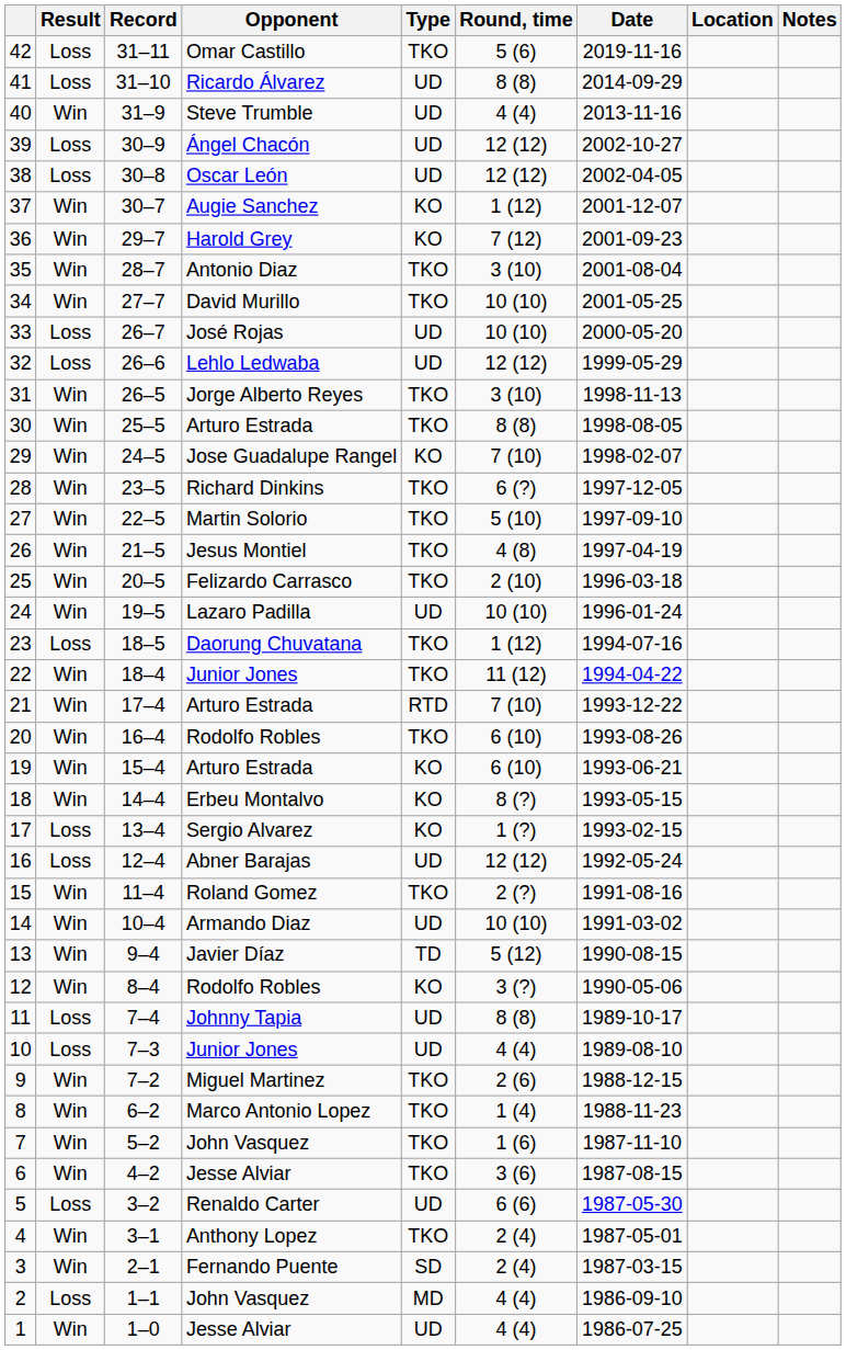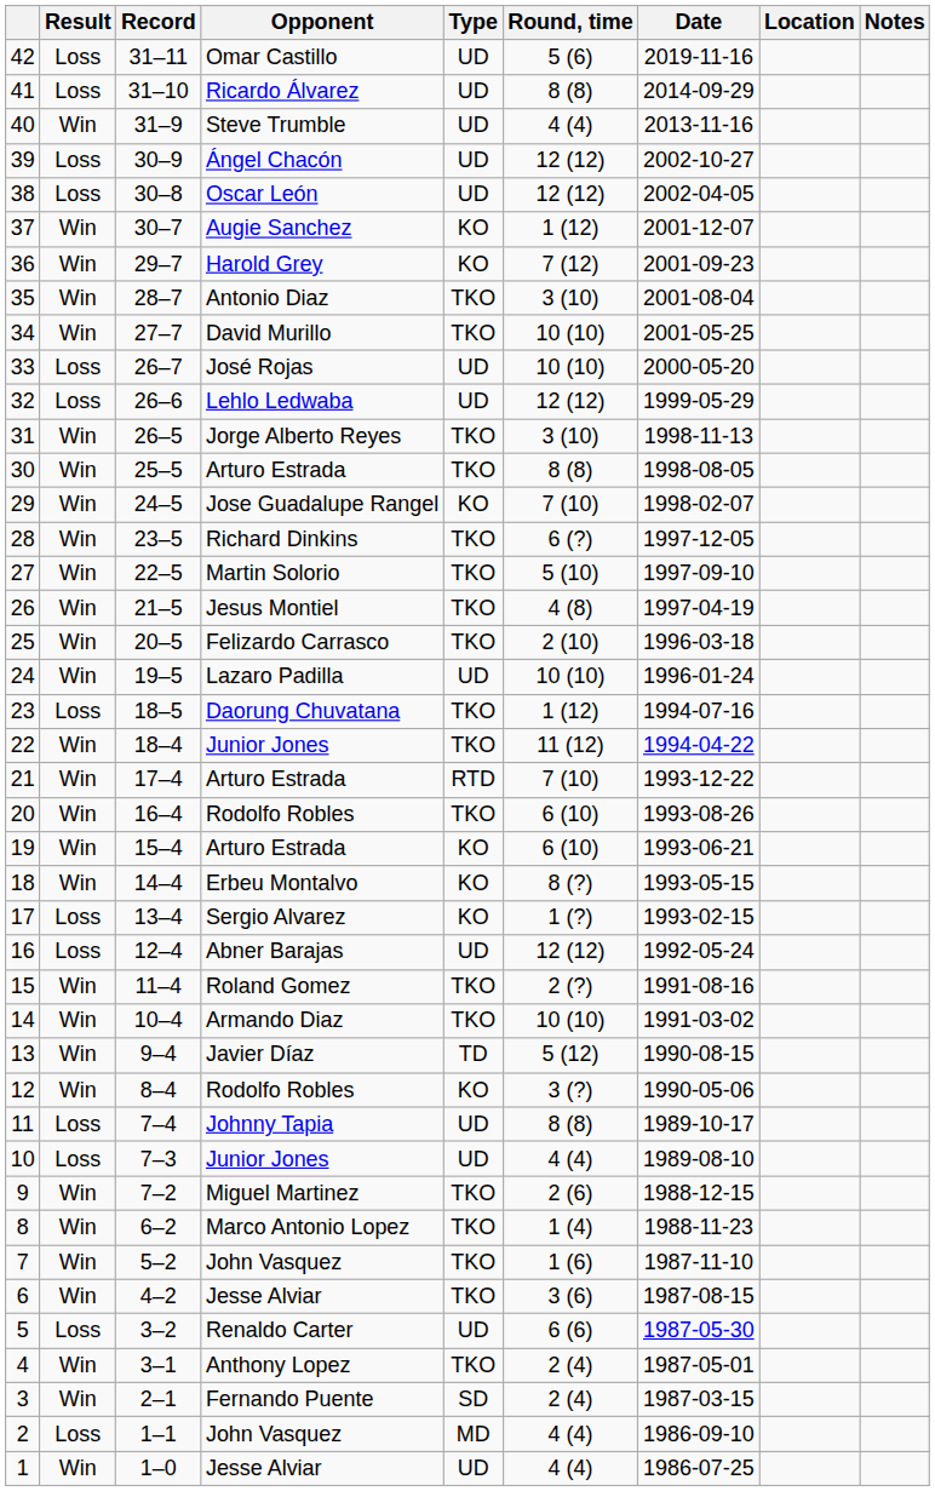 <table class=wikitable style=text-align:center>
 <tr>
 <th></th>
 <th>Result</th>
 <th>Record</th>
 <th>Opponent</th>
 <th>Type</th>
 <th>Round, time</th>
 <th>Date</th>
 <th>Location</th>
 <th>Notes</th>
 </tr>
 <tr>
 <td>42</td>
 <td>Loss</td>
 <td>31–11</td>
 <td align=left>Omar Castillo</td>
-<td>TKO</td>
+<td>UD</td>
 <td>5 (6)</td>
 <td>2019-11-16</td>
 <td align=left></td>
 <td align=left></td>
 </tr>
 <tr>
 <td>41</td>
 <td>Loss</td>
 <td>31–10</td>
 <td align=left><a href='#'>Ricardo Álvarez</a></td>
 <td>UD</td>
 <td>8 (8)</td>
 <td>2014-09-29</td>
 <td align=left></td>
 <td align=left></td>
 </tr>
 <tr>
 <td>40</td>
 <td>Win</td>
 <td>31–9</td>
 <td align=left>Steve Trumble</td>
 <td>UD</td>
 <td>4 (4)</td>
 <td>2013-11-16</td>
 <td align=left></td>
 <td align=left></td>
 </tr>
 <tr>
 <td>39</td>
 <td>Loss</td>
 <td>30–9</td>
 <td align=left><a href='#'>Ángel Chacón</a></td>
 <td>UD</td>
 <td>12 (12)</td>
 <td>2002-10-27</td>
 <td align=left></td>
 <td align=left></td>
 </tr>
 <tr>
 <td>38</td>
 <td>Loss</td>
 <td>30–8</td>
 <td align=left><a href='#'>Oscar León</a></td>
 <td>UD</td>
 <td>12 (12)</td>
 <td>2002-04-05</td>
 <td align=left></td>
 <td align=left></td>
 </tr>
 <tr>
 <td>37</td>
 <td>Win</td>
 <td>30–7</td>
 <td align=left><a href='#'>Augie Sanchez</a></td>
 <td>KO</td>
 <td>1 (12)</td>
 <td>2001-12-07</td>
 <td align=left></td>
 <td align=left></td>
 </tr>
 <tr>
 <td>36</td>
 <td>Win</td>
 <td>29–7</td>
 <td align=left><a href='#'>Harold Grey</a></td>
 <td>KO</td>
 <td>7 (12)</td>
 <td>2001-09-23</td>
 <td align=left></td>
 <td align=left></td>
 </tr>
 <tr>
 <td>35</td>
 <td>Win</td>
 <td>28–7</td>
 <td align=left>Antonio Diaz</td>
 <td>TKO</td>
 <td>3 (10)</td>
 <td>2001-08-04</td>
 <td align=left></td>
 <td align=left></td>
 </tr>
 <tr>
 <td>34</td>
 <td>Win</td>
 <td>27–7</td>
 <td align=left>David Murillo</td>
 <td>TKO</td>
 <td>10 (10)</td>
 <td>2001-05-25</td>
 <td align=left></td>
 <td align=left></td>
 </tr>
 <tr>
 <td>33</td>
 <td>Loss</td>
 <td>26–7</td>
 <td align=left>José Rojas</td>
 <td>UD</td>
 <td>10 (10)</td>
 <td>2000-05-20</td>
 <td align=left></td>
 <td align=left></td>
 </tr>
 <tr>
 <td>32</td>
 <td>Loss</td>
 <td>26–6</td>
 <td align=left><a href='#'>Lehlo Ledwaba</a></td>
 <td>UD</td>
 <td>12 (12)</td>
 <td>1999-05-29</td>
 <td align=left></td>
 <td align=left></td>
 </tr>
 <tr>
 <td>31</td>
 <td>Win</td>
 <td>26–5</td>
 <td align=left>Jorge Alberto Reyes</td>
 <td>TKO</td>
 <td>3 (10)</td>
 <td>1998-11-13</td>
 <td align=left></td>
 <td align=left></td>
 </tr>
 <tr>
 <td>30</td>
 <td>Win</td>
 <td>25–5</td>
 <td align=left>Arturo Estrada</td>
 <td>TKO</td>
 <td>8 (8)</td>
 <td>1998-08-05</td>
 <td align=left></td>
 <td align=left></td>
 </tr>
 <tr>
 <td>29</td>
 <td>Win</td>
 <td>24–5</td>
 <td align=left>Jose Guadalupe Rangel</td>
 <td>KO</td>
 <td>7 (10)</td>
 <td>1998-02-07</td>
 <td align=left></td>
 <td align=left></td>
 </tr>
 <tr>
 <td>28</td>
 <td>Win</td>
 <td>23–5</td>
 <td align=left>Richard Dinkins</td>
 <td>TKO</td>
 <td>6 (?)</td>
 <td>1997-12-05</td>
 <td align=left></td>
 <td align=left></td>
 </tr>
 <tr>
 <td>27</td>
 <td>Win</td>
 <td>22–5</td>
 <td align=left>Martin Solorio</td>
 <td>TKO</td>
 <td>5 (10)</td>
 <td>1997-09-10</td>
 <td align=left></td>
 <td align=left></td>
 </tr>
 <tr>
 <td>26</td>
 <td>Win</td>
 <td>21–5</td>
 <td align=left>Jesus Montiel</td>
 <td>TKO</td>
 <td>4 (8)</td>
 <td>1997-04-19</td>
 <td align=left></td>
 <td align=left></td>
 </tr>
 <tr>
 <td>25</td>
 <td>Win</td>
 <td>20–5</td>
 <td align=left>Felizardo Carrasco</td>
 <td>TKO</td>
 <td>2 (10)</td>
 <td>1996-03-18</td>
 <td align=left></td>
 <td align=left></td>
 </tr>
 <tr>
 <td>24</td>
 <td>Win</td>
 <td>19–5</td>
 <td align=left>Lazaro Padilla</td>
 <td>UD</td>
 <td>10 (10)</td>
 <td>1996-01-24</td>
 <td align=left></td>
 <td align=left></td>
 </tr>
 <tr>
 <td>23</td>
 <td>Loss</td>
 <td>18–5</td>
 <td align=left><a href='#'>Daorung Chuvatana</a></td>
 <td>TKO</td>
 <td>1 (12)</td>
 <td>1994-07-16</td>
 <td align=left></td>
 <td align=left></td>
 </tr>
 <tr>
 <td>22</td>
 <td>Win</td>
 <td>18–4</td>
 <td align=left><a href='#'>Junior Jones</a></td>
 <td>TKO</td>
 <td>11 (12)</td>
 <td><a href='#'>1994-04-22</a></td>
 <td align=left></td>
 <td align=left></td>
 </tr>
 <tr>
 <td>21</td>
 <td>Win</td>
 <td>17–4</td>
 <td align=left>Arturo Estrada</td>
 <td>RTD</td>
 <td>7 (10)</td>
 <td>1993-12-22</td>
 <td align=left></td>
 <td align=left></td>
 </tr>
 <tr>
 <td>20</td>
 <td>Win</td>
 <td>16–4</td>
 <td align=left>Rodolfo Robles</td>
 <td>TKO</td>
 <td>6 (10)</td>
 <td>1993-08-26</td>
 <td align=left></td>
 <td align=left></td>
 </tr>
 <tr>
 <td>19</td>
 <td>Win</td>
 <td>15–4</td>
 <td align=left>Arturo Estrada</td>
 <td>KO</td>
 <td>6 (10)</td>
 <td>1993-06-21</td>
 <td align=left></td>
 <td align=left></td>
 </tr>
 <tr>
 <td>18</td>
 <td>Win</td>
 <td>14–4</td>
 <td align=left>Erbeu Montalvo</td>
 <td>KO</td>
 <td>8 (?)</td>
 <td>1993-05-15</td>
 <td align=left></td>
 <td align=left></td>
 </tr>
 <tr>
 <td>17</td>
 <td>Loss</td>
 <td>13–4</td>
 <td align=left>Sergio Alvarez</td>
 <td>KO</td>
 <td>1 (?)</td>
 <td>1993-02-15</td>
 <td align=left></td>
 <td align=left></td>
 </tr>
 <tr>
 <td>16</td>
 <td>Loss</td>
 <td>12–4</td>
 <td align=left>Abner Barajas</td>
 <td>UD</td>
 <td>12 (12)</td>
 <td>1992-05-24</td>
 <td align=left></td>
 <td align=left></td>
 </tr>
 <tr>
 <td>15</td>
 <td>Win</td>
 <td>11–4</td>
 <td align=left>Roland Gomez</td>
 <td>TKO</td>
 <td>2 (?)</td>
 <td>1991-08-16</td>
 <td align=left></td>
 <td align=left></td>
 </tr>
 <tr>
 <td>14</td>
 <td>Win</td>
 <td>10–4</td>
 <td align=left>Armando Diaz</td>
-<td>UD</td>
+<td>TKO</td>
 <td>10 (10)</td>
 <td>1991-03-02</td>
 <td align=left></td>
 <td align=left></td>
 </tr>
 <tr>
 <td>13</td>
 <td>Win</td>
 <td>9–4</td>
 <td align=left>Javier Díaz</td>
 <td>TD</td>
 <td>5 (12)</td>
 <td>1990-08-15</td>
 <td align=left></td>
 <td align=left></td>
 </tr>
 <tr>
 <td>12</td>
 <td>Win</td>
 <td>8–4</td>
 <td align=left>Rodolfo Robles</td>
 <td>KO</td>
 <td>3 (?)</td>
 <td>1990-05-06</td>
 <td align=left></td>
 <td align=left></td>
 </tr>
 <tr>
 <td>11</td>
 <td>Loss</td>
 <td>7–4</td>
 <td align=left><a href='#'>Johnny Tapia</a></td>
 <td>UD</td>
 <td>8 (8)</td>
 <td>1989-10-17</td>
 <td align=left></td>
 <td align=left></td>
 </tr>
 <tr>
 <td>10</td>
 <td>Loss</td>
 <td>7–3</td>
 <td align=left><a href='#'>Junior Jones</a></td>
 <td>UD</td>
 <td>4 (4)</td>
 <td>1989-08-10</td>
 <td align=left></td>
 <td align=left></td>
 </tr>
 <tr>
 <td>9</td>
 <td>Win</td>
 <td>7–2</td>
 <td align=left>Miguel Martinez</td>
 <td>TKO</td>
 <td>2 (6)</td>
 <td>1988-12-15</td>
 <td align=left></td>
 <td align=left></td>
 </tr>
 <tr>
 <td>8</td>
 <td>Win</td>
 <td>6–2</td>
 <td align=left>Marco Antonio Lopez</td>
 <td>TKO</td>
 <td>1 (4)</td>
 <td>1988-11-23</td>
 <td align=left></td>
 <td align=left></td>
 </tr>
 <tr>
 <td>7</td>
 <td>Win</td>
 <td>5–2</td>
 <td align=left>John Vasquez</td>
 <td>TKO</td>
 <td>1 (6)</td>
 <td>1987-11-10</td>
 <td align=left></td>
 <td align=left></td>
 </tr>
 <tr>
 <td>6</td>
 <td>Win</td>
 <td>4–2</td>
 <td align=left>Jesse Alviar</td>
 <td>TKO</td>
 <td>3 (6)</td>
 <td>1987-08-15</td>
 <td align=left></td>
 <td align=left></td>
 </tr>
 <tr>
 <td>5</td>
 <td>Loss</td>
 <td>3–2</td>
 <td align=left>Renaldo Carter</td>
 <td>UD</td>
 <td>6 (6)</td>
 <td><a href='#'>1987-05-30</a></td>
 <td align=left></td>
 <td align=left></td>
 </tr>
 <tr>
 <td>4</td>
 <td>Win</td>
 <td>3–1</td>
 <td align=left>Anthony Lopez</td>
 <td>TKO</td>
 <td>2 (4)</td>
 <td>1987-05-01</td>
 <td align=left></td>
 <td align=left></td>
 </tr>
 <tr>
 <td>3</td>
 <td>Win</td>
 <td>2–1</td>
 <td align=left>Fernando Puente</td>
 <td>SD</td>
 <td>2 (4)</td>
 <td>1987-03-15</td>
 <td align=left></td>
 <td align=left></td>
 </tr>
 <tr>
 <td>2</td>
 <td>Loss</td>
 <td>1–1</td>
 <td align=left>John Vasquez</td>
 <td>MD</td>
 <td>4 (4)</td>
 <td>1986-09-10</td>
 <td align=left></td>
 <td align=left></td>
 </tr>
 <tr>
 <td>1</td>
 <td>Win</td>
 <td>1–0</td>
 <td align=left>Jesse Alviar</td>
 <td>UD</td>
 <td>4 (4)</td>
 <td>1986-07-25</td>
 <td align=left></td>
 <td align=left></td>
 </tr>
 </table>
